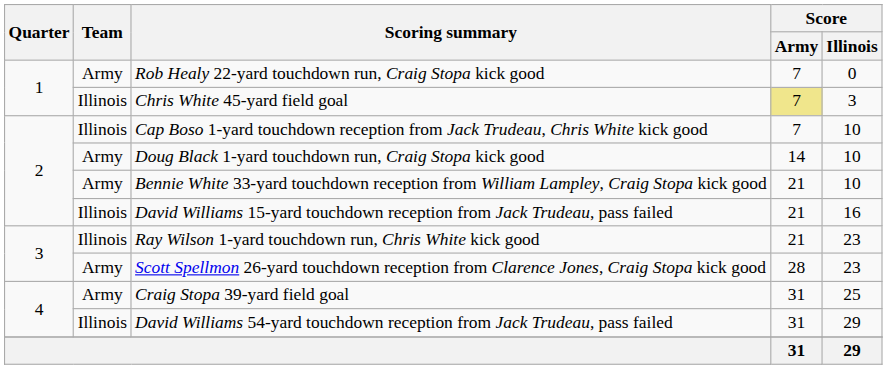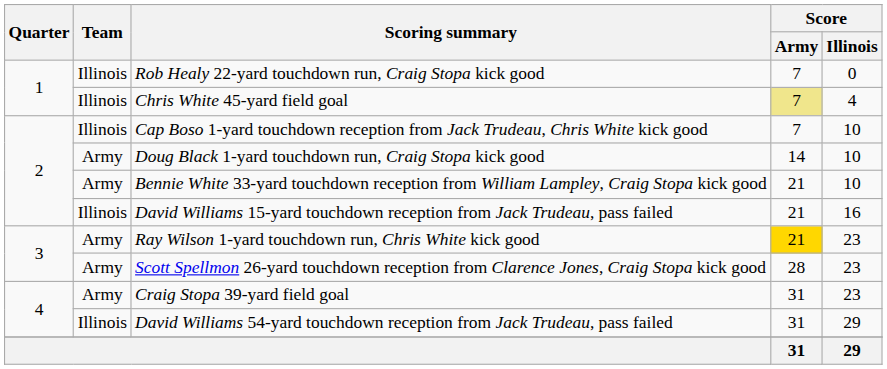 <table class="wikitable" style="text-align: center;">
 <tr>
 <th rowspan=2>Quarter</th>
 <th rowspan=2>Team</th>
 <th rowspan=2>Scoring summary</th>
 <th colspan=2>Score</th>
 </tr>
 <tr>
 <th>Army</th>
 <th>Illinois</th>
 </tr>
 <tr>
 <td rowspan=2>1</td>
-<td>Army</td>
+<td>Illinois</td>
 <td align=left><em>Rob Healy</em> 22-yard touchdown run, <em>Craig Stopa</em> kick good</td>
 <td>7</td>
 <td>0</td>
 </tr>
 <tr>
 <td>Illinois</td>
 <td align=left><em>Chris White</em> 45-yard field goal</td>
 <td style="background: khaki;">7</td>
-<td>3</td>
+<td>4</td>
 </tr>
 <tr>
 <td rowspan=4>2</td>
 <td>Illinois</td>
 <td align=left><em>Cap Boso</em> 1-yard touchdown reception from <em>Jack Trudeau</em>, <em>Chris White</em> kick good</td>
 <td>7</td>
 <td>10</td>
 </tr>
 <tr>
 <td>Army</td>
 <td align=left><em>Doug Black</em> 1-yard touchdown run, <em>Craig Stopa</em> kick good</td>
 <td>14</td>
 <td>10</td>
 </tr>
 <tr>
 <td>Army</td>
 <td align=left><em>Bennie White</em> 33-yard touchdown reception from <em>William Lampley</em>, <em>Craig Stopa</em> kick good</td>
 <td>21</td>
 <td>10</td>
 </tr>
 <tr>
 <td>Illinois</td>
 <td align=left><em>David Williams</em> 15-yard touchdown reception from <em>Jack Trudeau</em>, pass failed</td>
 <td>21</td>
 <td>16</td>
 </tr>
 <tr>
 <td rowspan=2>3</td>
-<td>Illinois</td>
+<td>Army</td>
 <td align=left><em>Ray Wilson</em> 1-yard touchdown run, <em>Chris White</em> kick good</td>
-<td>21</td>
+<td style="background: gold;">21</td>
 <td>23</td>
 </tr>
 <tr>
 <td>Army</td>
 <td align=left><em><a href='#'>Scott Spellmon</a></em> 26-yard touchdown reception from <em>Clarence Jones</em>, <em>Craig Stopa</em> kick good</td>
 <td>28</td>
 <td>23</td>
 </tr>
 <tr>
 <td rowspan=2>4</td>
 <td>Army</td>
 <td align=left><em>Craig Stopa</em> 39-yard field goal</td>
 <td>31</td>
-<td>25</td>
+<td>23</td>
 </tr>
 <tr>
 <td>Illinois</td>
 <td align=left><em>David Williams</em> 54-yard touchdown reception from <em>Jack Trudeau</em>, pass failed</td>
 <td>31</td>
 <td>29</td>
 </tr>
 <tr>
 </tr>
 <tr>
 <th colspan=3></th>
 <th>31</th>
 <th>29</th>
 </tr>
 </table>
